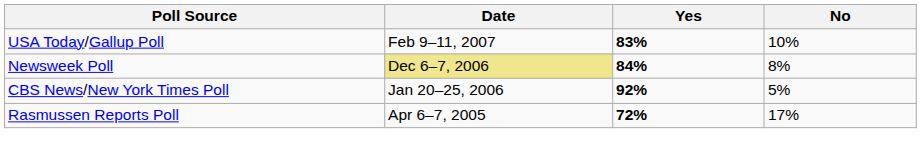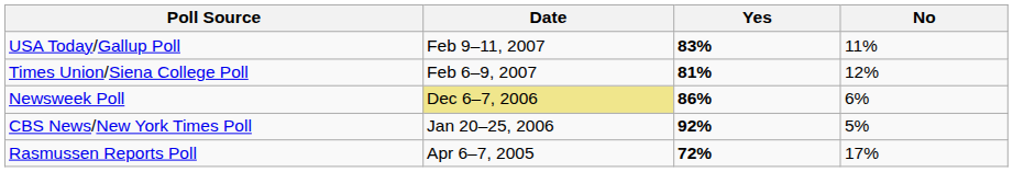 <table class="wikitable sortable">
 <tr>
 <th width="25%">Poll Source</th>
 <th width="15%">Date</th>
 <th width="10%">Yes</th>
 <th width="10%">No</th>
 </tr>
 <tr>
 <td><a href='#'>USA Today</a>/<a href='#'>Gallup Poll</a></td>
 <td>Feb 9–11, 2007</td>
 <td><strong>83%</strong></td>
-<td>10%</td>
+<td>11%</td>
+</tr>
+<tr>
+<td><a href='#'>Times Union</a>/<a href='#'>Siena College Poll</a></td>
+<td>Feb 6–9, 2007</td>
+<td><strong>81%</strong></td>
+<td>12%</td>
 </tr>
 <tr>
 <td><a href='#'>Newsweek Poll</a></td>
 <td style="background: khaki;">Dec 6–7, 2006</td>
-<td><strong>84%</strong></td>
-<td>8%</td>
+<td><strong>86%</strong></td>
+<td>6%</td>
 </tr>
 <tr>
 <td><a href='#'>CBS News</a>/<a href='#'>New York Times Poll</a></td>
 <td>Jan 20–25, 2006</td>
 <td><strong>92%</strong></td>
 <td>5%</td>
 </tr>
 <tr>
 <td><a href='#'>Rasmussen Reports Poll</a></td>
 <td>Apr 6–7, 2005</td>
 <td><strong>72%</strong></td>
 <td>17%</td>
 </tr>
 </table>
